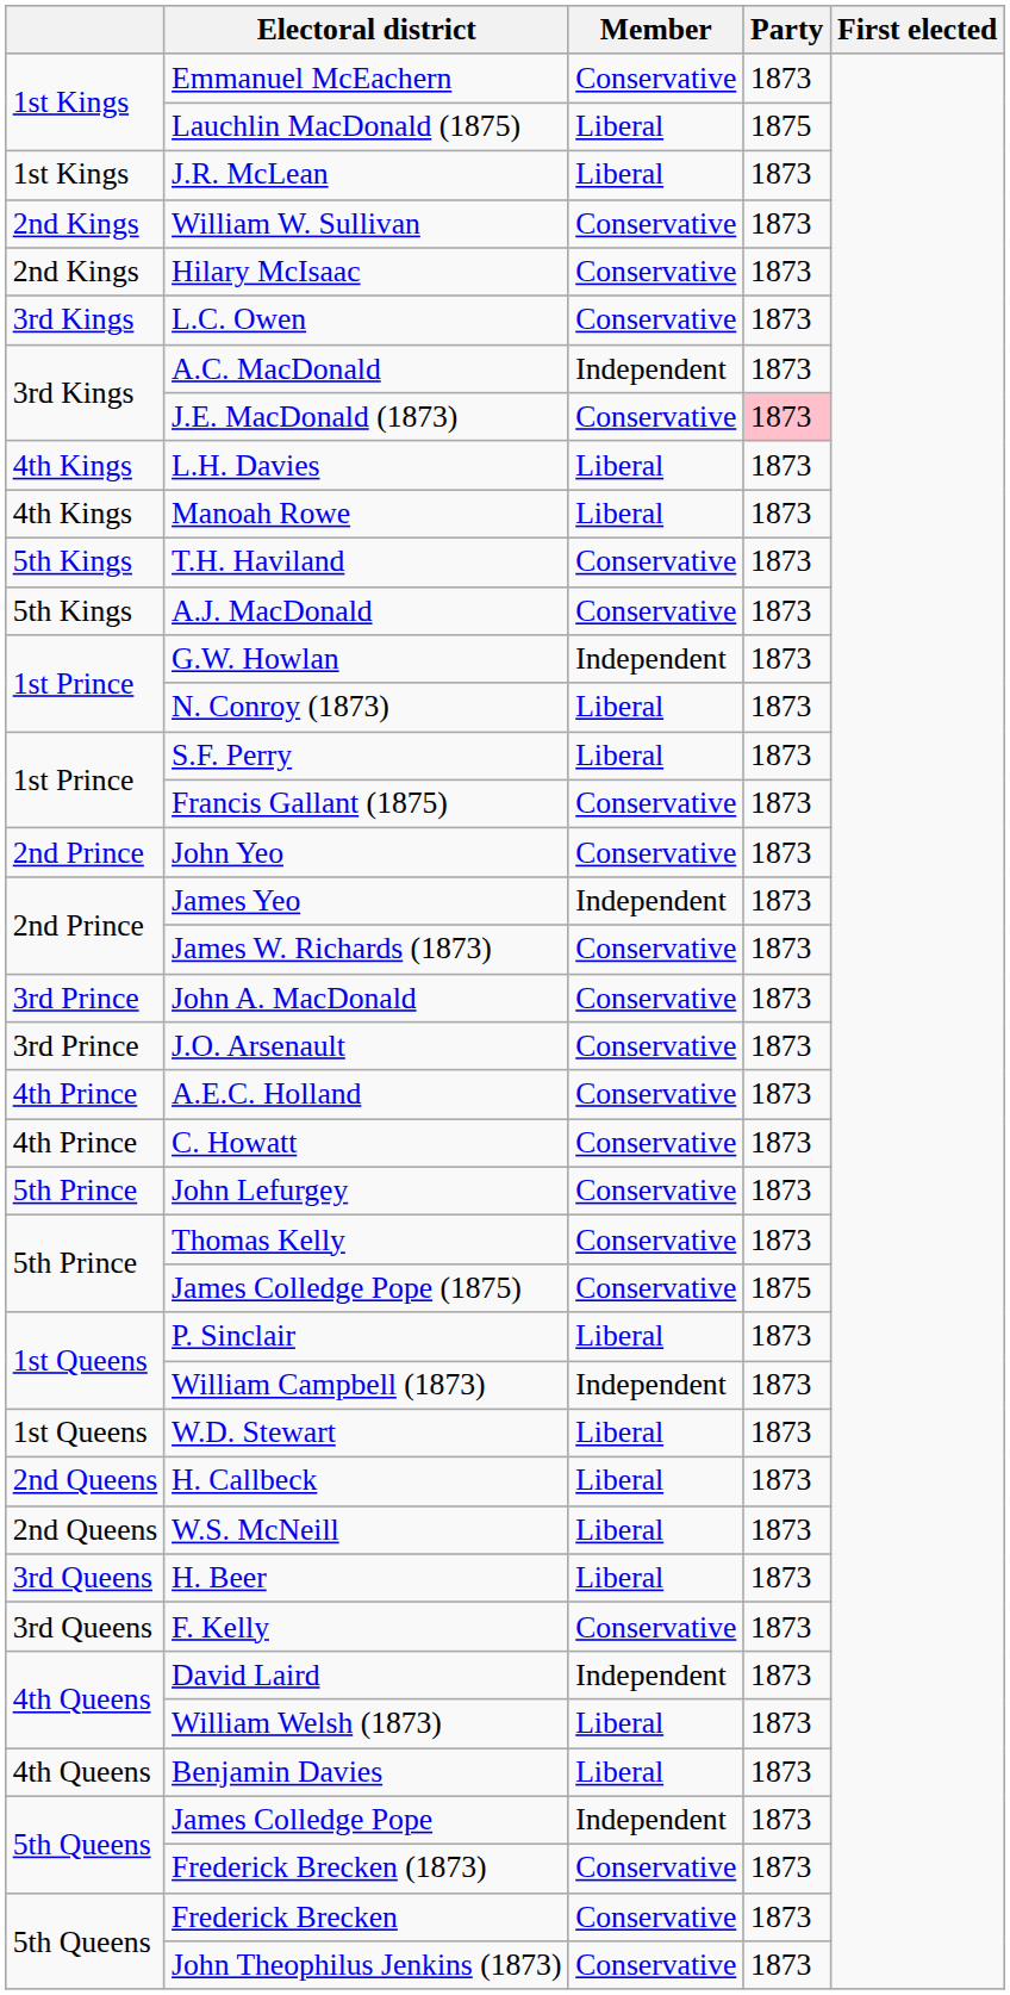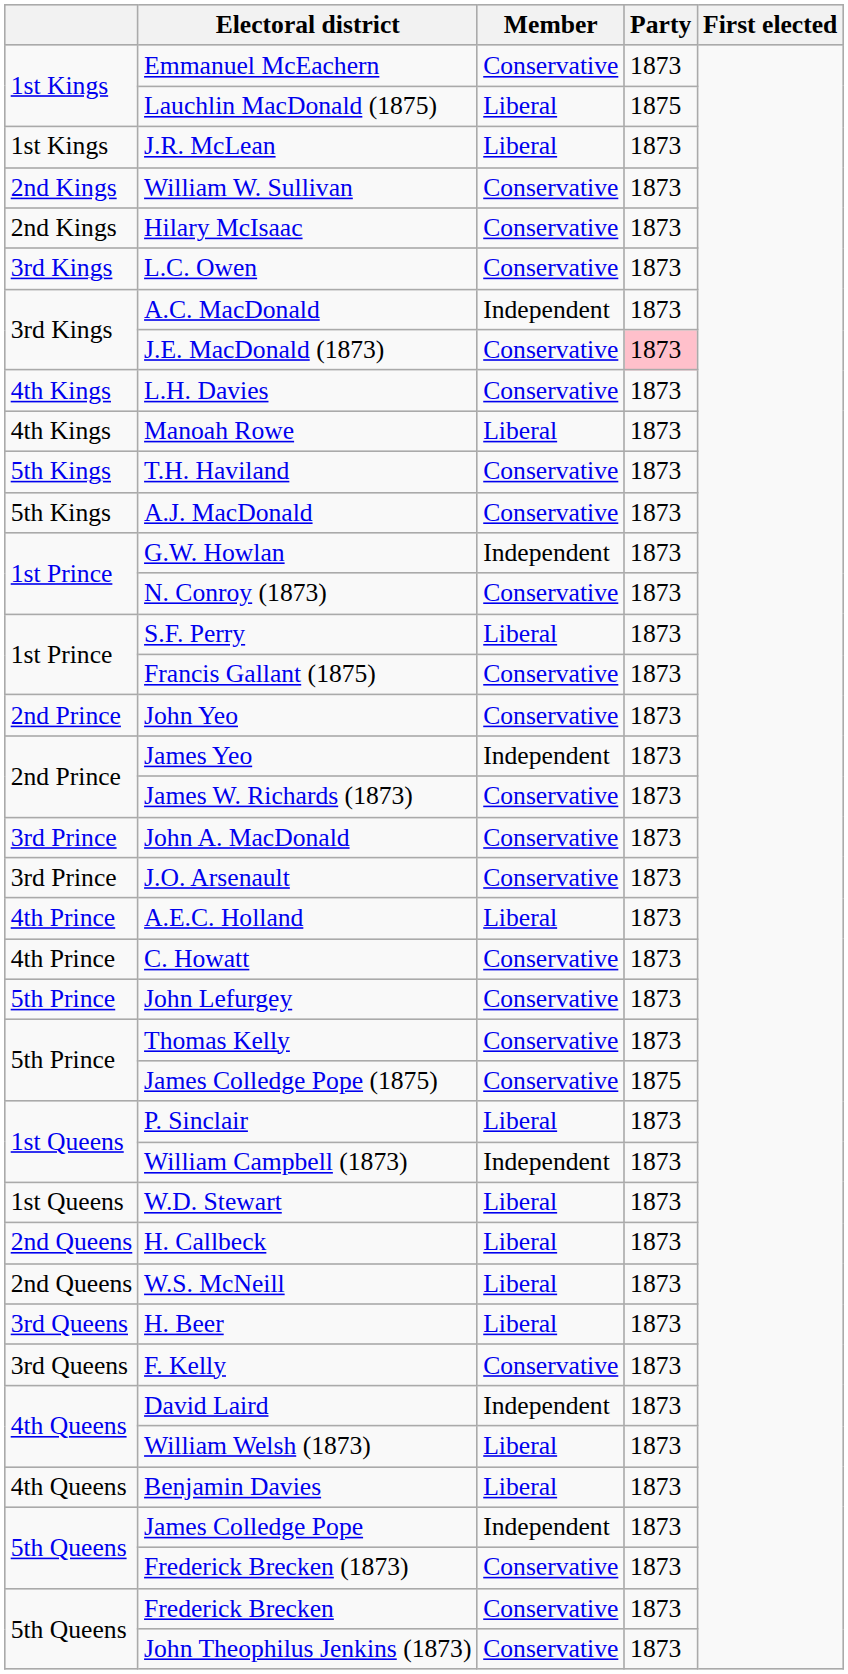 <table class="wikitable sortable">
 <tr>
 <th></th>
 <th>Electoral district</th>
 <th>Member</th>
 <th>Party</th>
 <th>First elected</th>
 </tr>
 <tr>
 <td rowspan=2><a href='#'>1st Kings</a></td>
 <td><a href='#'>Emmanuel McEachern</a></td>
 <td><a href='#'>Conservative</a></td>
 <td>1873</td>
 </tr>
 <tr>
 <td><a href='#'>Lauchlin MacDonald</a> (1875)</td>
 <td><a href='#'>Liberal</a></td>
 <td>1875</td>
 </tr>
 <tr>
 <td>1st Kings</td>
 <td><a href='#'>J.R. McLean</a></td>
 <td><a href='#'>Liberal</a></td>
 <td>1873</td>
 </tr>
 <tr>
 <td><a href='#'>2nd Kings</a></td>
 <td><a href='#'>William W. Sullivan</a></td>
 <td><a href='#'>Conservative</a></td>
 <td>1873</td>
 </tr>
 <tr>
 <td>2nd Kings</td>
 <td><a href='#'>Hilary McIsaac</a></td>
 <td><a href='#'>Conservative</a></td>
 <td>1873</td>
 </tr>
 <tr>
 <td><a href='#'>3rd Kings</a></td>
 <td><a href='#'>L.C. Owen</a></td>
 <td><a href='#'>Conservative</a></td>
 <td>1873</td>
 </tr>
 <tr>
 <td rowspan=2>3rd Kings</td>
 <td><a href='#'>A.C. MacDonald</a></td>
 <td>Independent</td>
 <td>1873</td>
 </tr>
 <tr>
 <td><a href='#'>J.E. MacDonald</a> (1873)</td>
 <td><a href='#'>Conservative</a></td>
 <td style="background: pink;">1873</td>
 </tr>
 <tr>
 <td><a href='#'>4th Kings</a></td>
 <td><a href='#'>L.H. Davies</a></td>
-<td><a href='#'>Liberal</a></td>
+<td><a href='#'>Conservative</a></td>
 <td>1873</td>
 </tr>
 <tr>
 <td>4th Kings</td>
 <td><a href='#'>Manoah Rowe</a></td>
 <td><a href='#'>Liberal</a></td>
 <td>1873</td>
 </tr>
 <tr>
 <td><a href='#'>5th Kings</a></td>
 <td><a href='#'>T.H. Haviland</a></td>
 <td><a href='#'>Conservative</a></td>
 <td>1873</td>
 </tr>
 <tr>
 <td>5th Kings</td>
 <td><a href='#'>A.J. MacDonald</a></td>
 <td><a href='#'>Conservative</a></td>
 <td>1873</td>
 </tr>
 <tr>
 <td rowspan=2><a href='#'>1st Prince</a></td>
 <td><a href='#'>G.W. Howlan</a></td>
 <td>Independent</td>
 <td>1873</td>
 </tr>
 <tr>
 <td><a href='#'>N. Conroy</a> (1873)</td>
-<td><a href='#'>Liberal</a></td>
+<td><a href='#'>Conservative</a></td>
 <td>1873</td>
 </tr>
 <tr>
 <td rowspan=2>1st Prince</td>
 <td><a href='#'>S.F. Perry</a></td>
 <td><a href='#'>Liberal</a></td>
 <td>1873</td>
 </tr>
 <tr>
 <td><a href='#'>Francis Gallant</a> (1875)</td>
 <td><a href='#'>Conservative</a></td>
 <td>1873</td>
 </tr>
 <tr>
 <td><a href='#'>2nd Prince</a></td>
 <td><a href='#'>John Yeo</a></td>
 <td><a href='#'>Conservative</a></td>
 <td>1873</td>
 </tr>
 <tr>
 <td rowspan=2>2nd Prince</td>
 <td><a href='#'>James Yeo</a></td>
 <td>Independent</td>
 <td>1873</td>
 </tr>
 <tr>
 <td><a href='#'>James W. Richards</a> (1873)</td>
 <td><a href='#'>Conservative</a></td>
 <td>1873</td>
 </tr>
 <tr>
 <td><a href='#'>3rd Prince</a></td>
 <td><a href='#'>John A. MacDonald</a></td>
 <td><a href='#'>Conservative</a></td>
 <td>1873</td>
 </tr>
 <tr>
 <td>3rd Prince</td>
 <td><a href='#'>J.O. Arsenault</a></td>
 <td><a href='#'>Conservative</a></td>
 <td>1873</td>
 </tr>
 <tr>
 <td><a href='#'>4th Prince</a></td>
 <td><a href='#'>A.E.C. Holland</a></td>
-<td><a href='#'>Conservative</a></td>
+<td><a href='#'>Liberal</a></td>
 <td>1873</td>
 </tr>
 <tr>
 <td>4th Prince</td>
 <td><a href='#'>C. Howatt</a></td>
 <td><a href='#'>Conservative</a></td>
 <td>1873</td>
 </tr>
 <tr>
 <td><a href='#'>5th Prince</a></td>
 <td><a href='#'>John Lefurgey</a></td>
 <td><a href='#'>Conservative</a></td>
 <td>1873</td>
 </tr>
 <tr>
 <td rowspan=2>5th Prince</td>
 <td><a href='#'>Thomas Kelly</a></td>
 <td><a href='#'>Conservative</a></td>
 <td>1873</td>
 </tr>
 <tr>
 <td><a href='#'>James Colledge Pope</a> (1875)</td>
 <td><a href='#'>Conservative</a></td>
 <td>1875</td>
 </tr>
 <tr>
 <td rowspan=2><a href='#'>1st Queens</a></td>
 <td><a href='#'>P. Sinclair</a></td>
 <td><a href='#'>Liberal</a></td>
 <td>1873</td>
 </tr>
 <tr>
 <td><a href='#'>William Campbell</a> (1873)</td>
 <td>Independent</td>
 <td>1873</td>
 </tr>
 <tr>
 <td>1st Queens</td>
 <td><a href='#'>W.D. Stewart</a></td>
 <td><a href='#'>Liberal</a></td>
 <td>1873</td>
 </tr>
 <tr>
 <td><a href='#'>2nd Queens</a></td>
 <td><a href='#'>H. Callbeck</a></td>
 <td><a href='#'>Liberal</a></td>
 <td>1873</td>
 </tr>
 <tr>
 <td>2nd Queens</td>
 <td><a href='#'>W.S. McNeill</a></td>
 <td><a href='#'>Liberal</a></td>
 <td>1873</td>
 </tr>
 <tr>
 <td><a href='#'>3rd Queens</a></td>
 <td><a href='#'>H. Beer</a></td>
 <td><a href='#'>Liberal</a></td>
 <td>1873</td>
 </tr>
 <tr>
 <td>3rd Queens</td>
 <td><a href='#'>F. Kelly</a></td>
 <td><a href='#'>Conservative</a></td>
 <td>1873</td>
 </tr>
 <tr>
 <td rowspan=2><a href='#'>4th Queens</a></td>
 <td><a href='#'>David Laird</a></td>
 <td>Independent</td>
 <td>1873</td>
 </tr>
 <tr>
 <td><a href='#'>William Welsh</a> (1873)</td>
 <td><a href='#'>Liberal</a></td>
 <td>1873</td>
 </tr>
 <tr>
 <td>4th Queens</td>
 <td><a href='#'>Benjamin Davies</a></td>
 <td><a href='#'>Liberal</a></td>
 <td>1873</td>
 </tr>
 <tr>
 <td rowspan=2><a href='#'>5th Queens</a></td>
 <td><a href='#'>James Colledge Pope</a></td>
 <td>Independent</td>
 <td>1873</td>
 </tr>
 <tr>
 <td><a href='#'>Frederick Brecken</a> (1873)</td>
 <td><a href='#'>Conservative</a></td>
 <td>1873</td>
 </tr>
 <tr>
 <td rowspan=2>5th Queens</td>
 <td><a href='#'>Frederick Brecken</a></td>
 <td><a href='#'>Conservative</a></td>
 <td>1873</td>
 </tr>
 <tr>
 <td><a href='#'>John Theophilus Jenkins</a> (1873)</td>
 <td><a href='#'>Conservative</a></td>
 <td>1873</td>
 </tr>
 </table>
